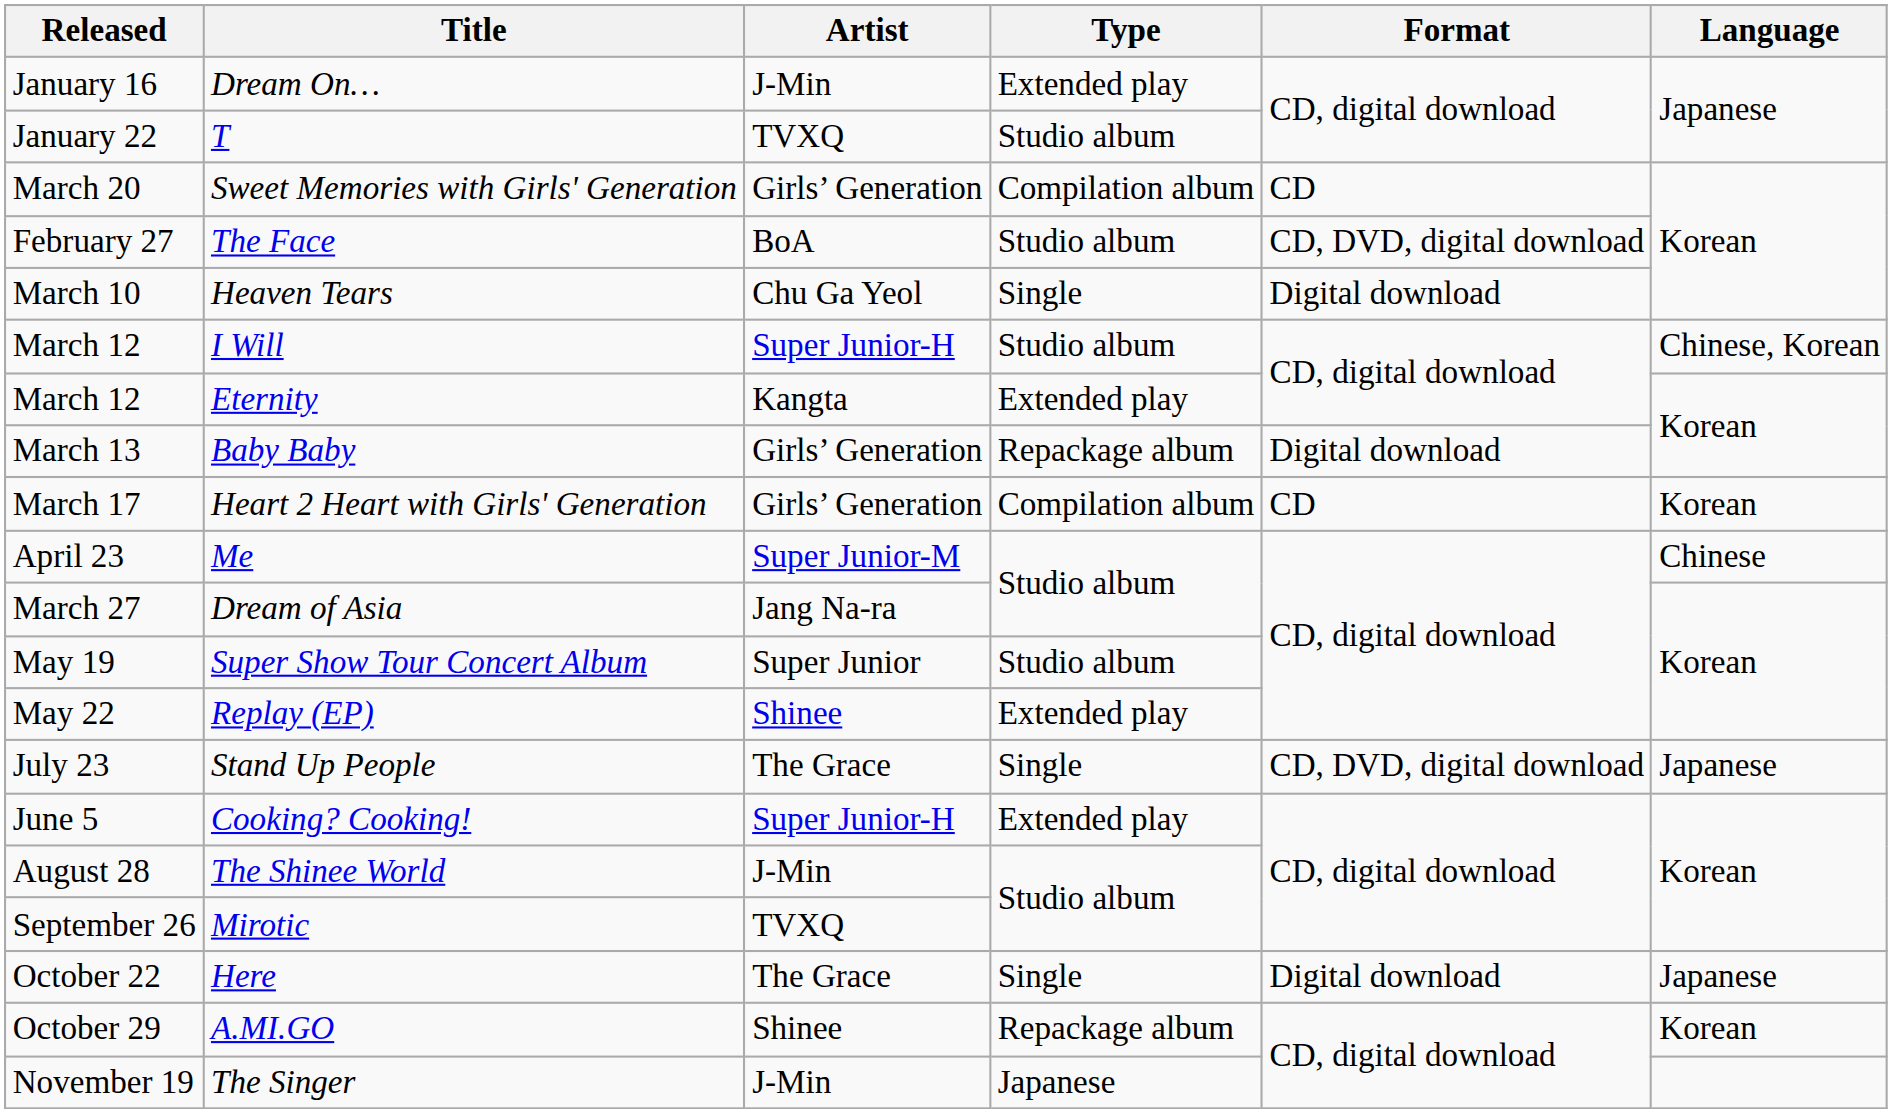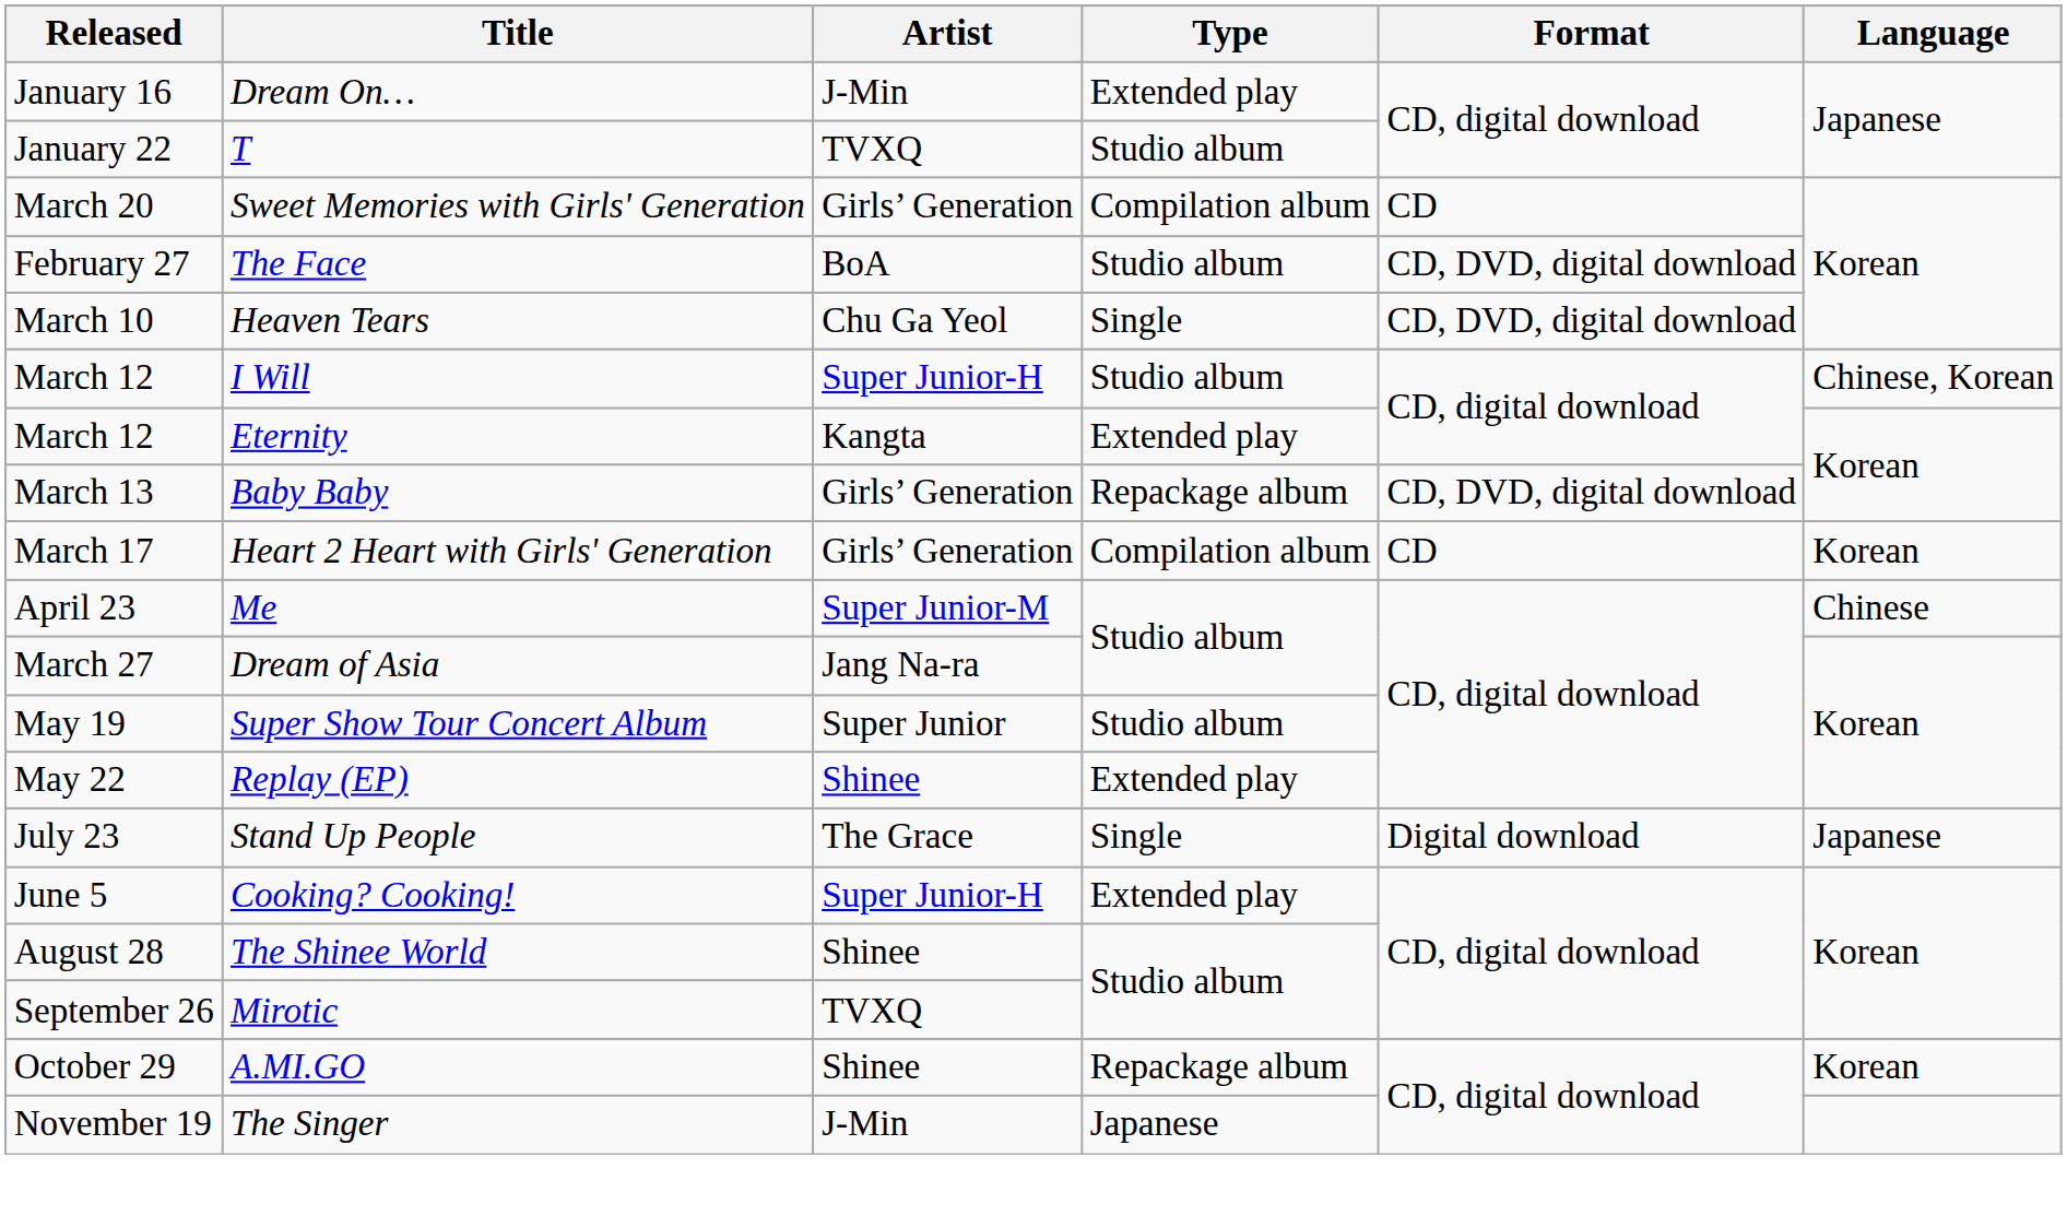 <table class="wikitable sortable">
 <tr>
 <th scope="col">Released</th>
 <th scope="col">Title</th>
 <th scope="col">Artist</th>
 <th scope="col">Type</th>
 <th scope="col">Format</th>
 <th scope="col">Language</th>
 </tr>
 <tr>
 <td>January 16</td>
 <td><em>Dream On…</em></td>
 <td>J-Min</td>
 <td>Extended play</td>
 <td rowspan="2">CD, digital download</td>
 <td rowspan="2">Japanese</td>
 </tr>
 <tr>
 <td>January 22</td>
 <td><em><a href='#'>T</a></em></td>
 <td>TVXQ</td>
 <td>Studio album</td>
 </tr>
 <tr>
 <td>March 20</td>
 <td><em>Sweet Memories with Girls' Generation</em></td>
 <td>Girls’ Generation</td>
 <td>Compilation album</td>
 <td>CD</td>
 <td rowspan="3">Korean</td>
 </tr>
 <tr>
 <td>February 27</td>
 <td><em><a href='#'>The Face</a></em></td>
 <td>BoA</td>
 <td>Studio album</td>
 <td>CD, DVD, digital download</td>
 </tr>
 <tr>
 <td>March 10</td>
 <td><em>Heaven Tears</em></td>
 <td>Chu Ga Yeol</td>
 <td>Single</td>
-<td>Digital download</td>
+<td>CD, DVD, digital download</td>
 </tr>
 <tr>
 <td>March 12</td>
 <td><em><a href='#'>I Will</a></em></td>
 <td><a href='#'>Super Junior-H</a></td>
 <td>Studio album</td>
 <td rowspan="2">CD, digital download</td>
 <td>Chinese, Korean</td>
 </tr>
 <tr>
 <td>March 12</td>
 <td><em><a href='#'>Eternity</a></em></td>
 <td>Kangta</td>
 <td>Extended play</td>
 <td rowspan="2">Korean</td>
 </tr>
 <tr>
 <td>March 13</td>
 <td><em><a href='#'>Baby Baby</a></em></td>
 <td>Girls’ Generation</td>
 <td>Repackage album</td>
-<td>Digital download</td>
+<td>CD, DVD, digital download</td>
 </tr>
 <tr>
 <td>March 17</td>
 <td><em>Heart 2 Heart with Girls' Generation</em></td>
 <td>Girls’ Generation</td>
 <td>Compilation album</td>
 <td>CD</td>
 <td>Korean</td>
 </tr>
 <tr>
 <td>April 23</td>
 <td><em><a href='#'>Me</a></em></td>
 <td><a href='#'>Super Junior-M</a></td>
 <td rowspan="2">Studio album</td>
 <td rowspan="4">CD, digital download</td>
 <td>Chinese</td>
 </tr>
 <tr>
 <td>March 27</td>
 <td><em>Dream of Asia</em></td>
 <td>Jang Na-ra</td>
 <td rowspan="3">Korean</td>
 </tr>
 <tr>
 <td>May 19</td>
 <td><em><a href='#'>Super Show Tour Concert Album</a></em></td>
 <td>Super Junior</td>
 <td>Studio album</td>
 </tr>
 <tr>
 <td>May 22</td>
 <td><em><a href='#'>Replay (EP)</a></em></td>
 <td><a href='#'>Shinee</a></td>
 <td>Extended play</td>
 </tr>
 <tr>
 <td>July 23</td>
 <td><em>Stand Up People</em></td>
 <td>The Grace</td>
 <td>Single</td>
-<td>CD, DVD, digital download</td>
+<td>Digital download</td>
 <td>Japanese</td>
 </tr>
 <tr>
 <td>June 5</td>
 <td><em><a href='#'>Cooking? Cooking!</a></em></td>
 <td><a href='#'>Super Junior-H</a></td>
 <td>Extended play</td>
 <td rowspan="3">CD, digital download</td>
 <td rowspan="3">Korean</td>
 </tr>
 <tr>
 <td>August 28</td>
 <td><em><a href='#'>The Shinee World</a></em></td>
-<td>J-Min</td>
+<td>Shinee</td>
 <td rowspan="2">Studio album</td>
 </tr>
 <tr>
 <td>September 26</td>
 <td><em><a href='#'>Mirotic</a></em></td>
 <td>TVXQ</td>
-</tr>
-<tr>
-<td>October 22</td>
-<td><em><a href='#'>Here</a></em></td>
-<td>The Grace</td>
-<td>Single</td>
-<td>Digital download</td>
-<td>Japanese</td>
 </tr>
 <tr>
 <td>October 29</td>
 <td><em><a href='#'>A.MI.GO</a></em></td>
 <td>Shinee</td>
 <td>Repackage album</td>
 <td rowspan="2">CD, digital download</td>
 <td>Korean</td>
 </tr>
 <tr>
 <td>November 19</td>
 <td><em>The Singer</em></td>
 <td>J-Min</td>
 <td>Japanese</td>
 </tr>
 </table>
